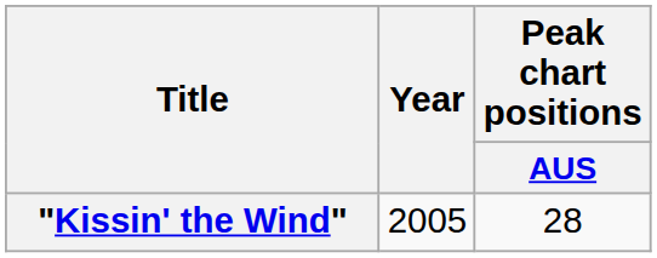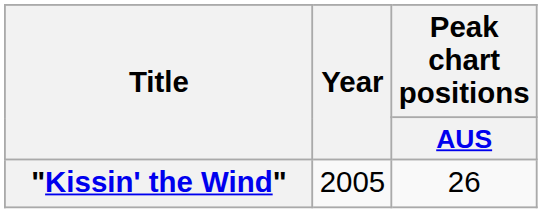 <table class="wikitable plainrowheaders" style="text-align:center;">
 <tr>
 <th scope="col" rowspan="2" style="width:10em;">Title</th>
 <th scope="col" rowspan="2" style="width:1em;">Year</th>
 <th scope="col" colspan="1">Peak chart positions</th>
 </tr>
 <tr>
 <th scope="col" style="width:3em;font-size:90%;"><a href='#'>AUS</a></th>
 </tr>
 <tr>
 <th scope="row">"<a href='#'>Kissin' the Wind</a>"</th>
 <td>2005</td>
-<td>28</td>
+<td>26</td>
 </tr>
 </table>
